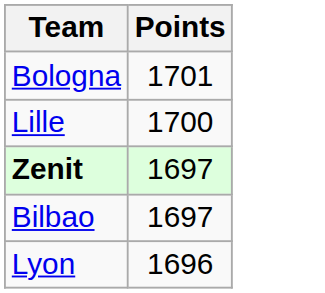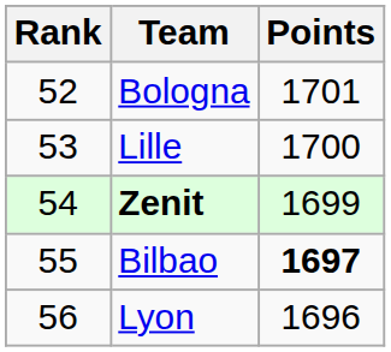 <table class="wikitable" style="text-align: center;">
 <tr>
+<th>Rank</th>
 <th>Team</th>
 <th>Points</th>
 </tr>
 <tr>
+<td>52</td>
 <td align=left> <a href='#'>Bologna</a></td>
 <td>1701</td>
 </tr>
 <tr>
+<td>53</td>
 <td align=left> <a href='#'>Lille</a></td>
 <td>1700</td>
 </tr>
 <tr bgcolor="#ddffdd">
+<td>54</td>
 <td align=left> <strong>Zenit</strong></td>
-<td>1697</td>
+<td>1699</td>
 </tr>
 <tr>
+<td>55</td>
 <td align=left> <a href='#'>Bilbao</a></td>
-<td>1697</td>
+<td><strong>1697</strong></td>
 </tr>
 <tr>
+<td>56</td>
 <td align=left> <a href='#'>Lyon</a></td>
 <td>1696</td>
 </tr>
 </table>
